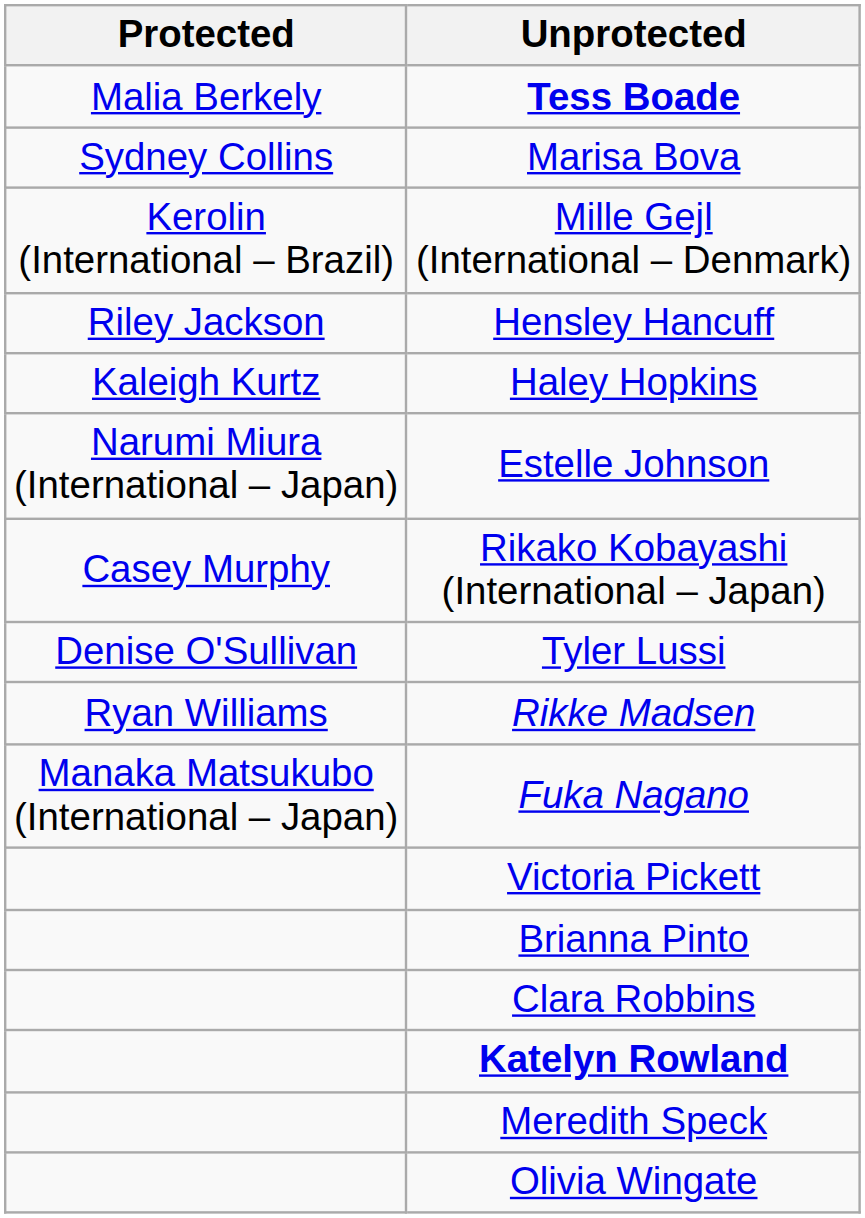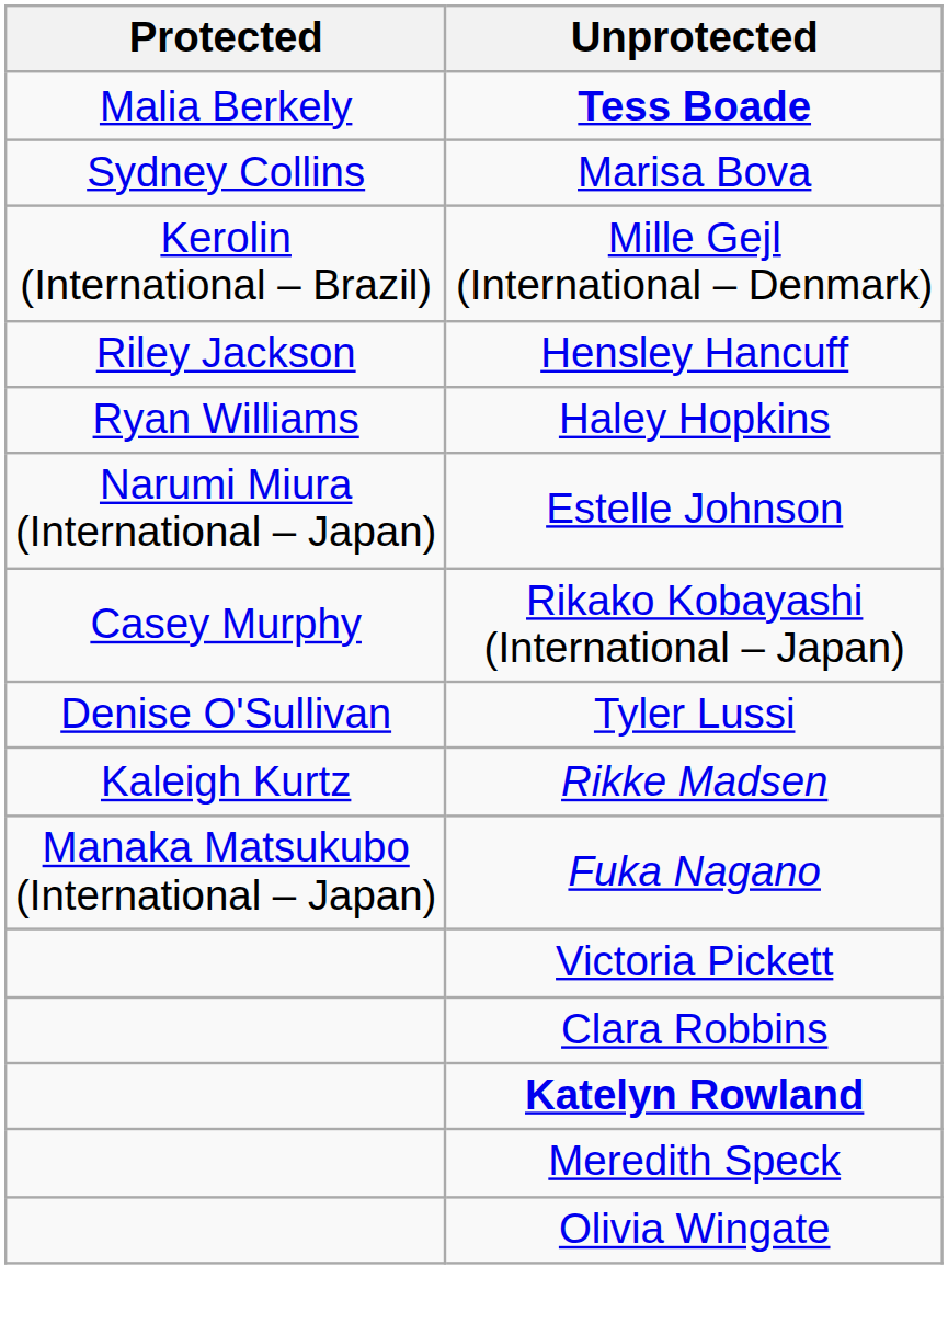 <table class="wikitable" style="text-align:center;">
 <tr>
 <th scope="col">Protected</th>
 <th scope="col">Unprotected</th>
 </tr>
 <tr>
 <td><a href='#'>Malia Berkely</a></td>
 <td><strong><a href='#'>Tess Boade</a></strong></td>
 </tr>
 <tr>
 <td><a href='#'>Sydney Collins</a></td>
 <td><a href='#'>Marisa Bova</a></td>
 </tr>
 <tr>
 <td><a href='#'>Kerolin</a><br>(International – Brazil)</td>
 <td><a href='#'>Mille Gejl</a><br>(International – Denmark)</td>
 </tr>
 <tr>
 <td><a href='#'>Riley Jackson</a></td>
 <td><a href='#'>Hensley Hancuff</a></td>
 </tr>
 <tr>
-<td><a href='#'>Kaleigh Kurtz</a></td>
+<td><a href='#'>Ryan Williams</a></td>
 <td><a href='#'>Haley Hopkins</a></td>
 </tr>
 <tr>
 <td><a href='#'>Narumi Miura</a><br>(International – Japan)</td>
 <td><a href='#'>Estelle Johnson</a></td>
 </tr>
 <tr>
 <td><a href='#'>Casey Murphy</a></td>
 <td><a href='#'>Rikako Kobayashi</a><br>(International – Japan)</td>
 </tr>
 <tr>
 <td><a href='#'>Denise O'Sullivan</a></td>
 <td><a href='#'>Tyler Lussi</a></td>
 </tr>
 <tr>
-<td><a href='#'>Ryan Williams</a></td>
+<td><a href='#'>Kaleigh Kurtz</a></td>
 <td><em><a href='#'>Rikke Madsen</a></em></td>
 </tr>
 <tr>
 <td><a href='#'>Manaka Matsukubo</a><br>(International – Japan)</td>
 <td><em><a href='#'>Fuka Nagano</a></em></td>
 </tr>
 <tr>
 <td></td>
 <td><a href='#'>Victoria Pickett</a></td>
-</tr>
-<tr>
-<td></td>
-<td><a href='#'>Brianna Pinto</a></td>
 </tr>
 <tr>
 <td></td>
 <td><a href='#'>Clara Robbins</a></td>
 </tr>
 <tr>
 <td></td>
 <td><strong><a href='#'>Katelyn Rowland</a></strong></td>
 </tr>
 <tr>
 <td></td>
 <td><a href='#'>Meredith Speck</a></td>
 </tr>
 <tr>
 <td></td>
 <td><a href='#'>Olivia Wingate</a></td>
 </tr>
 </table>
